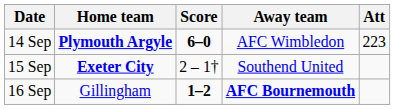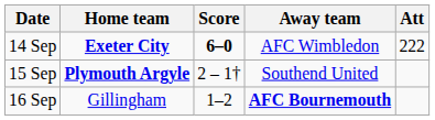 <table class="wikitable" style="text-align:center">
 <tr>
 <th>Date</th>
 <th>Home team</th>
 <th>Score</th>
 <th>Away team</th>
 <th>Att</th>
 </tr>
 <tr>
 <td>14 Sep</td>
-<td><strong><a href='#'>Plymouth Argyle</a></strong></td>
+<td><strong><a href='#'>Exeter City</a></strong></td>
 <td><strong>6–0</strong></td>
 <td><a href='#'>AFC Wimbledon</a></td>
-<td>223</td>
+<td>222</td>
 </tr>
 <tr>
 <td>15 Sep</td>
-<td><strong><a href='#'>Exeter City</a></strong></td>
+<td><strong><a href='#'>Plymouth Argyle</a></strong></td>
 <td>2 – 1†</td>
 <td><a href='#'>Southend United</a></td>
 <td></td>
 </tr>
 <tr>
 <td>16 Sep</td>
 <td><a href='#'>Gillingham</a></td>
-<td><strong>1–2</strong></td>
+<td>1–2</td>
 <td><strong><a href='#'>AFC Bournemouth</a></strong></td>
 <td></td>
 </tr>
 </table>
